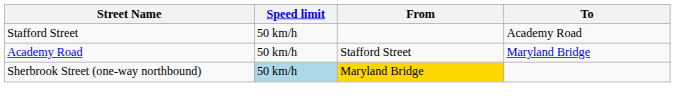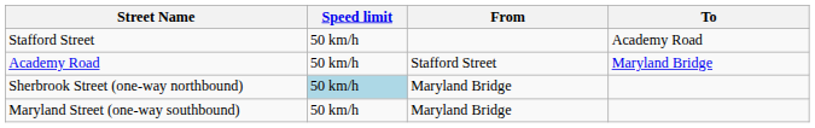 <table class="wikitable">
 <tr>
 <th width="30%">Street Name</th>
 <th width="10%"><a href='#'>Speed limit</a></th>
 <th width="20%">From</th>
 <th width="20%">To</th>
 </tr>
 <tr>
 <td>Stafford Street</td>
 <td>50 km/h</td>
 <td></td>
 <td>Academy Road</td>
 </tr>
 <tr>
 <td><a href='#'>Academy Road</a></td>
 <td>50 km/h</td>
 <td>Stafford Street</td>
 <td><a href='#'>Maryland Bridge</a></td>
 </tr>
 <tr>
 <td>Sherbrook Street (one-way northbound)</td>
 <td style="background: lightblue;">50 km/h</td>
-<td style="background: gold;">Maryland Bridge</td>
+<td>Maryland Bridge</td>
+<td></td>
+</tr>
+<tr>
+<td>Maryland Street (one-way southbound)</td>
+<td>50 km/h</td>
+<td>Maryland Bridge</td>
 <td></td>
 </tr>
 </table>
